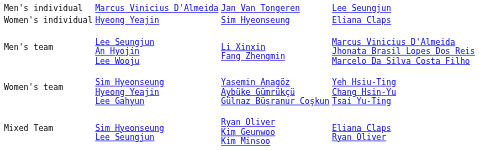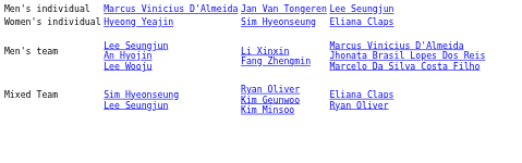 <table>
 <tr>
 <td>Men's individual</td>
 <td><a href='#'>Marcus Vinicius D'Almeida</a><br></td>
 <td><a href='#'>Jan Van Tongeren</a><br></td>
 <td><a href='#'>Lee Seungjun</a><br></td>
 </tr>
 <tr>
 <td>Women's individual</td>
 <td><a href='#'>Hyeong Yeajin</a><br></td>
 <td><a href='#'>Sim Hyeonseung</a><br></td>
 <td><a href='#'>Eliana Claps</a><br></td>
 </tr>
 <tr>
 <td>Men's team</td>
 <td><br><a href='#'>Lee Seungjun</a><br><a href='#'>An Hyojin</a><br><a href='#'>Lee Wooju</a></td>
 <td><br><a href='#'>Li Xinxin</a><br><a href='#'>Fang Zhengmin</a></td>
 <td><br><a href='#'>Marcus Vinicius D'Almeida</a><br><a href='#'>Jhonata Brasil Lopes Dos Reis</a><br><a href='#'>Marcelo Da Silva Costa Filho</a></td>
 </tr>
 <tr>
-<td>Women's team</td>
-<td><br><a href='#'>Sim Hyeonseung</a><br><a href='#'>Hyeong Yeajin</a><br><a href='#'>Lee Gahyun</a></td>
-<td><br><a href='#'>Yasemin Anagöz</a><br><a href='#'>Aybüke Gümrükçü</a><br><a href='#'>Gülnaz Büşranur Coşkun</a></td>
-<td><br><a href='#'>Yeh Hsiu-Ting</a><br><a href='#'>Chang Hsin-Yu</a><br><a href='#'>Tsai Yu-Ting</a></td>
-</tr>
-<tr>
 <td>Mixed Team</td>
 <td><br><a href='#'>Sim Hyeonseung</a><br><a href='#'>Lee Seungjun</a></td>
 <td><br><a href='#'>Ryan Oliver</a><br><a href='#'>Kim Geunwoo</a><br><a href='#'>Kim Minsoo</a></td>
 <td><br><a href='#'>Eliana Claps</a><br><a href='#'>Ryan Oliver</a></td>
 </tr>
 </table>
